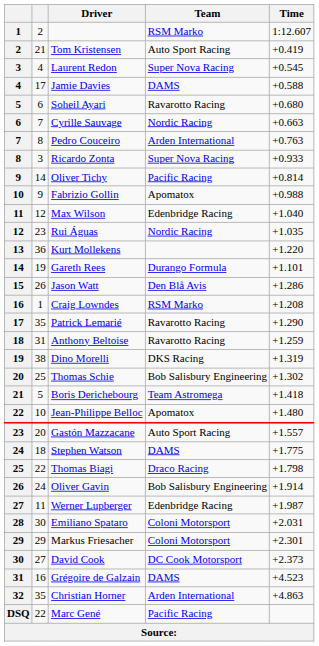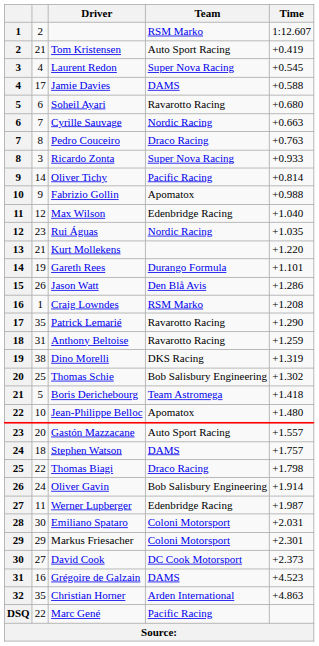 <table class="wikitable" style="font-size: 85%">
 <tr>
 <th></th>
 <th></th>
 <th>Driver</th>
 <th>Team</th>
 <th>Time</th>
 </tr>
 <tr>
 <th>1</th>
 <td align="center">2</td>
 <td></td>
 <td><a href='#'>RSM Marko</a></td>
 <td>1:12.607</td>
 </tr>
 <tr>
 <th>2</th>
 <td align="center">21</td>
 <td> <a href='#'>Tom Kristensen</a></td>
 <td>Auto Sport Racing</td>
 <td>+0.419</td>
 </tr>
 <tr>
 <th>3</th>
 <td align="center">4</td>
 <td> <a href='#'>Laurent Redon</a></td>
 <td><a href='#'>Super Nova Racing</a></td>
 <td>+0.545</td>
 </tr>
 <tr>
 <th>4</th>
 <td align="center">17</td>
 <td> <a href='#'>Jamie Davies</a></td>
 <td><a href='#'>DAMS</a></td>
 <td>+0.588</td>
 </tr>
 <tr>
 <th>5</th>
 <td align="center">6</td>
 <td> <a href='#'>Soheil Ayari</a></td>
 <td>Ravarotto Racing</td>
 <td>+0.680</td>
 </tr>
 <tr>
 <th>6</th>
 <td align="center">7</td>
 <td> <a href='#'>Cyrille Sauvage</a></td>
 <td><a href='#'>Nordic Racing</a></td>
 <td>+0.663</td>
 </tr>
 <tr>
 <th>7</th>
 <td align="center">8</td>
 <td> <a href='#'>Pedro Couceiro</a></td>
-<td><a href='#'>Arden International</a></td>
+<td><a href='#'>Draco Racing</a></td>
 <td>+0.763</td>
 </tr>
 <tr>
 <th>8</th>
 <td align="center">3</td>
 <td> <a href='#'>Ricardo Zonta</a></td>
 <td><a href='#'>Super Nova Racing</a></td>
 <td>+0.933</td>
 </tr>
 <tr>
 <th>9</th>
 <td align="center">14</td>
 <td> <a href='#'>Oliver Tichy</a></td>
 <td><a href='#'>Pacific Racing</a></td>
 <td>+0.814</td>
 </tr>
 <tr>
 <th>10</th>
 <td align="center">9</td>
 <td> <a href='#'>Fabrizio Gollin</a></td>
 <td>Apomatox</td>
 <td>+0.988</td>
 </tr>
 <tr>
 <th>11</th>
 <td align="center">12</td>
 <td> <a href='#'>Max Wilson</a></td>
 <td>Edenbridge Racing</td>
 <td>+1.040</td>
 </tr>
 <tr>
 <th>12</th>
 <td align="center">23</td>
 <td> <a href='#'>Rui Águas</a></td>
 <td><a href='#'>Nordic Racing</a></td>
 <td>+1.035</td>
 </tr>
 <tr>
 <th>13</th>
-<td align="center">36</td>
+<td align="center">21</td>
 <td> <a href='#'>Kurt Mollekens</a></td>
 <td></td>
 <td>+1.220</td>
 </tr>
 <tr>
 <th>14</th>
 <td align="center">19</td>
 <td> <a href='#'>Gareth Rees</a></td>
 <td><a href='#'>Durango Formula</a></td>
 <td>+1.101</td>
 </tr>
 <tr>
 <th>15</th>
 <td align="center">26</td>
 <td> <a href='#'>Jason Watt</a></td>
 <td><a href='#'>Den Blå Avis</a></td>
 <td>+1.286</td>
 </tr>
 <tr>
 <th>16</th>
 <td align="center">1</td>
 <td> <a href='#'>Craig Lowndes</a></td>
 <td><a href='#'>RSM Marko</a></td>
 <td>+1.208</td>
 </tr>
 <tr>
 <th>17</th>
 <td align="center">35</td>
 <td> <a href='#'>Patrick Lemarié</a></td>
 <td>Ravarotto Racing</td>
 <td>+1.290</td>
 </tr>
 <tr>
 <th>18</th>
 <td align="center">31</td>
 <td> <a href='#'>Anthony Beltoise</a></td>
 <td>Ravarotto Racing</td>
 <td>+1.259</td>
 </tr>
 <tr>
 <th>19</th>
 <td align="center">38</td>
 <td> <a href='#'>Dino Morelli</a></td>
 <td>DKS Racing</td>
 <td>+1.319</td>
 </tr>
 <tr>
 <th>20</th>
 <td align="center">25</td>
 <td> <a href='#'>Thomas Schie</a></td>
 <td>Bob Salisbury Engineering</td>
 <td>+1.302</td>
 </tr>
 <tr>
 <th>21</th>
 <td align="center">5</td>
 <td> <a href='#'>Boris Derichebourg</a></td>
 <td><a href='#'>Team Astromega</a></td>
 <td>+1.418</td>
 </tr>
 <tr>
 <th>22</th>
 <td align="center">10</td>
 <td> <a href='#'>Jean-Philippe Belloc</a></td>
 <td>Apomatox</td>
 <td>+1.480</td>
 </tr>
 <tr style="border-top: solid 2.5px red;">
 <th>23</th>
 <td align="center">20</td>
 <td> <a href='#'>Gastón Mazzacane</a></td>
 <td>Auto Sport Racing</td>
 <td>+1.557</td>
 </tr>
 <tr>
 <th>24</th>
 <td align="center">18</td>
 <td> <a href='#'>Stephen Watson</a></td>
 <td><a href='#'>DAMS</a></td>
-<td>+1.775</td>
+<td>+1.757</td>
 </tr>
 <tr>
 <th>25</th>
 <td align="center">22</td>
 <td> <a href='#'>Thomas Biagi</a></td>
 <td><a href='#'>Draco Racing</a></td>
 <td>+1.798</td>
 </tr>
 <tr>
 <th>26</th>
 <td align="center">24</td>
 <td> <a href='#'>Oliver Gavin</a></td>
 <td>Bob Salisbury Engineering</td>
 <td>+1.914</td>
 </tr>
 <tr>
 <th>27</th>
 <td align="center">11</td>
 <td> <a href='#'>Werner Lupberger</a></td>
 <td>Edenbridge Racing</td>
 <td>+1.987</td>
 </tr>
 <tr>
 <th>28</th>
 <td align="center">30</td>
 <td> <a href='#'>Emiliano Spataro</a></td>
 <td><a href='#'>Coloni Motorsport</a></td>
 <td>+2.031</td>
 </tr>
 <tr>
 <th>29</th>
 <td align="center">29</td>
 <td> Markus Friesacher</td>
 <td><a href='#'>Coloni Motorsport</a></td>
 <td>+2.301</td>
 </tr>
 <tr>
 <th>30</th>
 <td align="center">27</td>
 <td> <a href='#'>David Cook</a></td>
 <td><a href='#'>DC Cook Motorsport</a></td>
 <td>+2.373</td>
 </tr>
 <tr>
 <th>31</th>
 <td align="center">16</td>
 <td> <a href='#'>Grégoire de Galzain</a></td>
 <td><a href='#'>DAMS</a></td>
 <td>+4.523</td>
 </tr>
 <tr>
 <th>32</th>
 <td align="center">35</td>
 <td> <a href='#'>Christian Horner</a></td>
 <td><a href='#'>Arden International</a></td>
 <td>+4.863</td>
 </tr>
 <tr>
 <th>DSQ</th>
 <td align="center">22</td>
 <td> <a href='#'>Marc Gené</a></td>
 <td><a href='#'>Pacific Racing</a></td>
 <td></td>
 </tr>
 <tr>
 <th colspan="5">Source:</th>
 </tr>
 </table>
